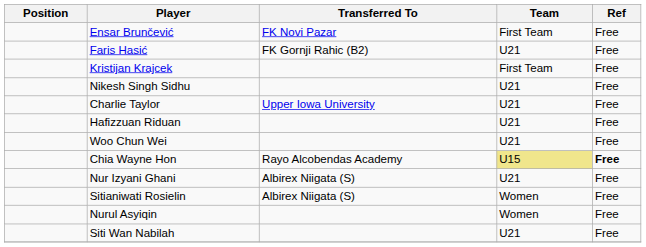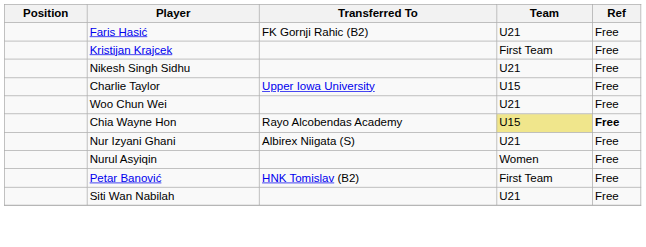 <table class="wikitable sortable" style="width:70%; text-align:center; font-size:100%; text-align:left;">
 <tr>
 <th>Position</th>
 <th>Player</th>
 <th>Transferred To</th>
 <th>Team</th>
 <th>Ref</th>
-</tr>
-<tr>
-<td></td>
-<td> <a href='#'>Ensar Brunčević</a></td>
-<td> <a href='#'>FK Novi Pazar</a></td>
-<td>First Team</td>
-<td>Free </td>
 </tr>
 <tr>
 <td></td>
 <td> <a href='#'>Faris Hasić</a></td>
 <td> FK Gornji Rahic (B2)</td>
 <td>U21</td>
 <td>Free</td>
 </tr>
 <tr>
 <td></td>
 <td> <a href='#'>Kristijan Krajcek</a></td>
 <td></td>
 <td>First Team</td>
 <td>Free</td>
 </tr>
 <tr>
 <td></td>
 <td> Nikesh Singh Sidhu</td>
 <td></td>
 <td>U21</td>
 <td>Free</td>
 </tr>
 <tr>
 <td></td>
 <td> Charlie Taylor</td>
 <td> <a href='#'>Upper Iowa University</a></td>
-<td>U21</td>
+<td>U15</td>
 <td>Free </td>
-</tr>
-<tr>
-<td></td>
-<td> Hafizzuan Riduan</td>
-<td></td>
-<td>U21</td>
-<td>Free</td>
 </tr>
 <tr>
 <td></td>
 <td> Woo Chun Wei</td>
 <td></td>
 <td>U21</td>
 <td>Free</td>
 </tr>
 <tr>
 <td></td>
 <td> Chia Wayne Hon</td>
 <td> Rayo Alcobendas Academy</td>
 <td style="background: khaki;">U15</td>
 <td><strong>Free</strong></td>
 </tr>
 <tr>
 <td></td>
 <td> Nur Izyani Ghani</td>
 <td> Albirex Niigata (S)</td>
 <td>U21</td>
 <td>Free </td>
 </tr>
 <tr>
 <td></td>
-<td> Sitianiwati Rosielin</td>
-<td> Albirex Niigata (S)</td>
+<td> Nurul Asyiqin</td>
+<td></td>
 <td>Women</td>
-<td>Free </td>
+<td>Free</td>
 </tr>
 <tr>
 <td></td>
-<td> Nurul Asyiqin</td>
-<td></td>
-<td>Women</td>
+<td> <a href='#'>Petar Banović</a></td>
+<td> <a href='#'>HNK Tomislav</a> (B2)</td>
+<td>First Team</td>
 <td>Free</td>
 </tr>
 <tr>
 <td></td>
 <td> Siti Wan Nabilah</td>
 <td></td>
 <td>U21</td>
 <td>Free</td>
 </tr>
 <tr>
 </tr>
 </table>
